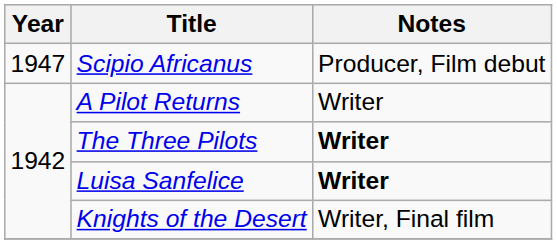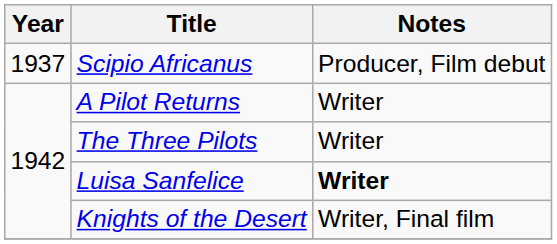 <table class="wikitable">
 <tr>
 <th>Year</th>
 <th>Title</th>
 <th>Notes</th>
 </tr>
 <tr>
-<td>1947</td>
+<td>1937</td>
 <td><em><a href='#'>Scipio Africanus</a></em></td>
 <td>Producer, Film debut</td>
 </tr>
 <tr>
 <td rowspan=4>1942</td>
 <td><em><a href='#'>A Pilot Returns</a></em></td>
 <td>Writer</td>
 </tr>
 <tr>
 <td><em><a href='#'>The Three Pilots</a></em></td>
-<td><strong>Writer</strong></td>
+<td>Writer</td>
 </tr>
 <tr>
 <td><em><a href='#'>Luisa Sanfelice</a></em></td>
 <td><strong>Writer</strong></td>
 </tr>
 <tr>
 <td><em><a href='#'>Knights of the Desert</a></em></td>
 <td>Writer, Final film</td>
 </tr>
 <tr>
 </tr>
 </table>
